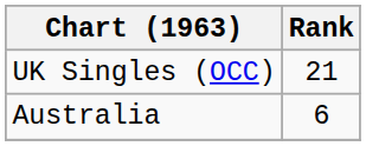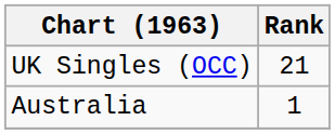 <table class="wikitable">
 <tr>
 <th>Chart (1963)</th>
 <th style="text-align:center;">Rank</th>
 </tr>
 <tr>
 <td>UK Singles (<a href='#'>OCC</a>)</td>
 <td style="text-align:center;">21</td>
 </tr>
 <tr>
 <td>Australia</td>
-<td style="text-align:center;">6</td>
+<td style="text-align:center;">1</td>
 </tr>
 <tr>
 </tr>
 </table>
